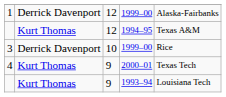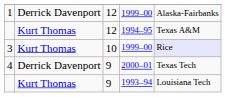 <table class="wikitable">
 <tr>
 </tr>
 <tr>
 <td>1</td>
 <td>Derrick Davenport</td>
 <td>12</td>
 <td style="font-size:80%;"><a href='#'>1999–00</a></td>
 <td style="font-size:80%;">Alaska-Fairbanks</td>
 </tr>
 <tr>
 <td></td>
 <td><a href='#'>Kurt Thomas</a></td>
 <td>12</td>
 <td style="font-size:80%;"><a href='#'>1994–95</a></td>
 <td style="font-size:80%;">Texas A&M</td>
 </tr>
 <tr>
 <td>3</td>
-<td>Derrick Davenport</td>
+<td><a href='#'>Kurt Thomas</a></td>
 <td>10</td>
 <td style="font-size:80%;"><a href='#'>1999–00</a></td>
-<td style="font-size:80%;">Rice</td>
+<td style="background: lavender; font-size:80%;">Rice</td>
 </tr>
 <tr>
 <td>4</td>
-<td><a href='#'>Kurt Thomas</a></td>
+<td>Derrick Davenport</td>
 <td>9</td>
 <td style="font-size:80%;"><a href='#'>2000–01</a></td>
 <td style="font-size:80%;">Texas Tech</td>
 </tr>
 <tr>
 <td></td>
 <td><a href='#'>Kurt Thomas</a></td>
 <td>9</td>
 <td style="font-size:80%;"><a href='#'>1993–94</a></td>
 <td style="font-size:80%;">Louisiana Tech</td>
 </tr>
 </table>
